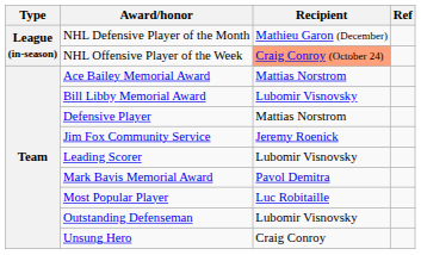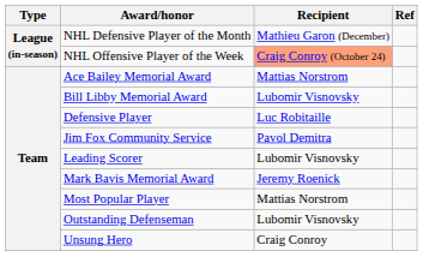 <table class="wikitable">
 <tr>
 <th scope="col">Type</th>
 <th scope="col">Award/honor</th>
 <th scope="col">Recipient</th>
 <th scope="col">Ref</th>
 </tr>
 <tr>
 <th scope="row" rowspan="2">League<br><small>(in-season)</small></th>
 <td>NHL Defensive Player of the Month</td>
 <td><a href='#'>Mathieu Garon</a> <small>(December)</small></td>
 <td></td>
 </tr>
 <tr>
 <td>NHL Offensive Player of the Week</td>
 <td style="background: lightsalmon;"><a href='#'>Craig Conroy</a> <small>(October 24)</small></td>
 <td></td>
 </tr>
 <tr>
 <th scope="row" rowspan="9">Team</th>
 <td><a href='#'>Ace Bailey Memorial Award</a></td>
 <td><a href='#'>Mattias Norstrom</a></td>
 <td></td>
 </tr>
 <tr>
 <td><a href='#'>Bill Libby Memorial Award</a></td>
 <td><a href='#'>Lubomir Visnovsky</a></td>
 <td></td>
 </tr>
 <tr>
 <td><a href='#'>Defensive Player</a></td>
-<td>Mattias Norstrom</td>
+<td><a href='#'>Luc Robitaille</a></td>
 <td></td>
 </tr>
 <tr>
 <td><a href='#'>Jim Fox Community Service</a></td>
-<td><a href='#'>Jeremy Roenick</a></td>
+<td><a href='#'>Pavol Demitra</a></td>
 <td></td>
 </tr>
 <tr>
 <td><a href='#'>Leading Scorer</a></td>
 <td>Lubomir Visnovsky</td>
 <td></td>
 </tr>
 <tr>
 <td><a href='#'>Mark Bavis Memorial Award</a></td>
-<td><a href='#'>Pavol Demitra</a></td>
+<td><a href='#'>Jeremy Roenick</a></td>
 <td></td>
 </tr>
 <tr>
 <td><a href='#'>Most Popular Player</a></td>
-<td><a href='#'>Luc Robitaille</a></td>
+<td>Mattias Norstrom</td>
 <td></td>
 </tr>
 <tr>
 <td><a href='#'>Outstanding Defenseman</a></td>
 <td>Lubomir Visnovsky</td>
 <td></td>
 </tr>
 <tr>
 <td><a href='#'>Unsung Hero</a></td>
 <td>Craig Conroy</td>
 <td></td>
 </tr>
 </table>
